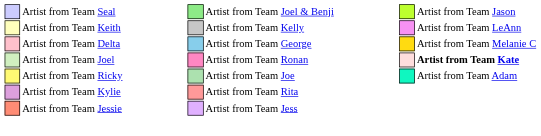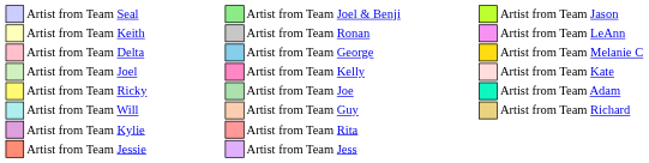 <table class="toccolours" style="font-size: 98%; white-space: nowrap; margin-right: auto; margin-left: auto">
 <tr>
 <td style="background:#ccccff; border:1px solid black">     </td>
 <td>Artist from Team <a href='#'>Seal</a></td>
 <td>     </td>
 <td>     </td>
 <td>     </td>
 <td>     </td>
 <td style="background:#8deb87; border:1px solid black">     </td>
 <td>Artist from Team <a href='#'>Joel & Benji</a></td>
 <td>     </td>
 <td>     </td>
 <td>     </td>
 <td>     </td>
 <td style="background:#bdff2f; border:1px solid black">     </td>
 <td>Artist from Team <a href='#'>Jason</a></td>
 </tr>
 <tr>
 <td style="background:#ffffbc; border:1px solid black">     </td>
 <td>Artist from Team <a href='#'>Keith</a></td>
 <td>     </td>
 <td>     </td>
 <td>     </td>
 <td>     </td>
 <td style="background:#c7c7c7; border:1px solid black">     </td>
-<td>Artist from Team <a href='#'>Kelly</a></td>
+<td>Artist from Team <a href='#'>Ronan</a></td>
 <td>     </td>
 <td>     </td>
 <td>     </td>
 <td>     </td>
 <td style="background:#f791f3; border:1px solid black">     </td>
 <td>Artist from Team <a href='#'>LeAnn</a></td>
 </tr>
 <tr>
 <td style="background:pink; border:1px solid black">     </td>
 <td>Artist from Team <a href='#'>Delta</a></td>
 <td>     </td>
 <td>     </td>
 <td>     </td>
 <td>     </td>
 <td style="background:#87ceeb; border:1px solid black">     </td>
 <td>Artist from Team <a href='#'>George</a></td>
 <td>     </td>
 <td>     </td>
 <td>     </td>
 <td>     </td>
 <td style="background:#ffdb11; border:1px solid black">     </td>
 <td>Artist from Team <a href='#'>Melanie C</a></td>
 </tr>
 <tr>
 <td style="background:#d0f0c0; border:1px solid black">     </td>
 <td>Artist from Team <a href='#'>Joel</a></td>
 <td>     </td>
 <td>     </td>
 <td>     </td>
 <td>     </td>
 <td style="background:#FF87C3; border:1px solid black">     </td>
-<td>Artist from Team <a href='#'>Ronan</a></td>
+<td>Artist from Team <a href='#'>Kelly</a></td>
 <td>     </td>
 <td>     </td>
 <td>     </td>
 <td>     </td>
 <td style="background:#ffdddd; border:1px solid black">     </td>
-<td><strong>Artist from Team <a href='#'>Kate</a></strong></td>
+<td>Artist from Team <a href='#'>Kate</a></td>
 </tr>
 <tr>
 <td style="background:#fffa73; border:1px solid black">     </td>
 <td>Artist from Team <a href='#'>Ricky</a></td>
 <td>     </td>
 <td>     </td>
 <td>     </td>
 <td>     </td>
 <td style="background:#ace1af; border:1px solid black">     </td>
 <td>Artist from Team <a href='#'>Joe</a></td>
 <td>     </td>
 <td>     </td>
 <td>     </td>
 <td>     </td>
 <td style="background:#0ff7c0; border:1px solid black">     </td>
 <td>Artist from Team <a href='#'>Adam</a></td>
+</tr>
+<tr>
+<td style="background:#afeeee; border:1px solid black">     </td>
+<td>Artist from Team <a href='#'>Will</a></td>
+<td>     </td>
+<td>     </td>
+<td>     </td>
+<td>     </td>
+<td style="background:#fbceb1; border:1px solid black">     </td>
+<td>Artist from Team <a href='#'>Guy</a></td>
+<td>     </td>
+<td>     </td>
+<td>     </td>
+<td>     </td>
+<td style="background:#E9D380; border:1px solid black">     </td>
+<td>Artist from Team <a href='#'>Richard</a></td>
 </tr>
 <tr>
 <td style="background:#dda0dd; border:1px solid black">     </td>
 <td>Artist from Team <a href='#'>Kylie</a></td>
 <td>     </td>
 <td>     </td>
 <td>     </td>
 <td>     </td>
 <td style="background:#ff9999; border:1px solid black">     </td>
 <td>Artist from Team <a href='#'>Rita</a></td>
 </tr>
 <tr>
 <td style="background:#ff8c75; border:1px solid black">     </td>
 <td>Artist from Team <a href='#'>Jessie</a></td>
 <td>     </td>
 <td>     </td>
 <td>     </td>
 <td>     </td>
 <td style="background:#E0B0FF; border:1px solid black">     </td>
 <td>Artist from Team <a href='#'>Jess</a></td>
 </tr>
 </table>
